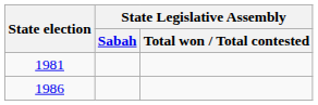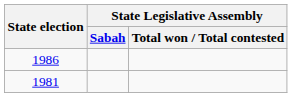 <table class="wikitable sortable" style="text-align:center; font-size:95%">
 <tr>
 <th rowspan="2">State election</th>
 <th colspan="2">State Legislative Assembly</th>
 </tr>
 <tr>
 <th><a href='#'>Sabah</a></th>
 <th>Total won / Total contested</th>
 </tr>
 <tr>
+<td><a href='#'>1986</a></td>
+<td></td>
+<td></td>
+</tr>
+<tr>
 <td><a href='#'>1981</a></td>
 <td></td>
 <td></td>
 </tr>
-<tr>
-<td><a href='#'>1986</a></td>
-<td></td>
-<td></td>
-</tr>
 </table>
